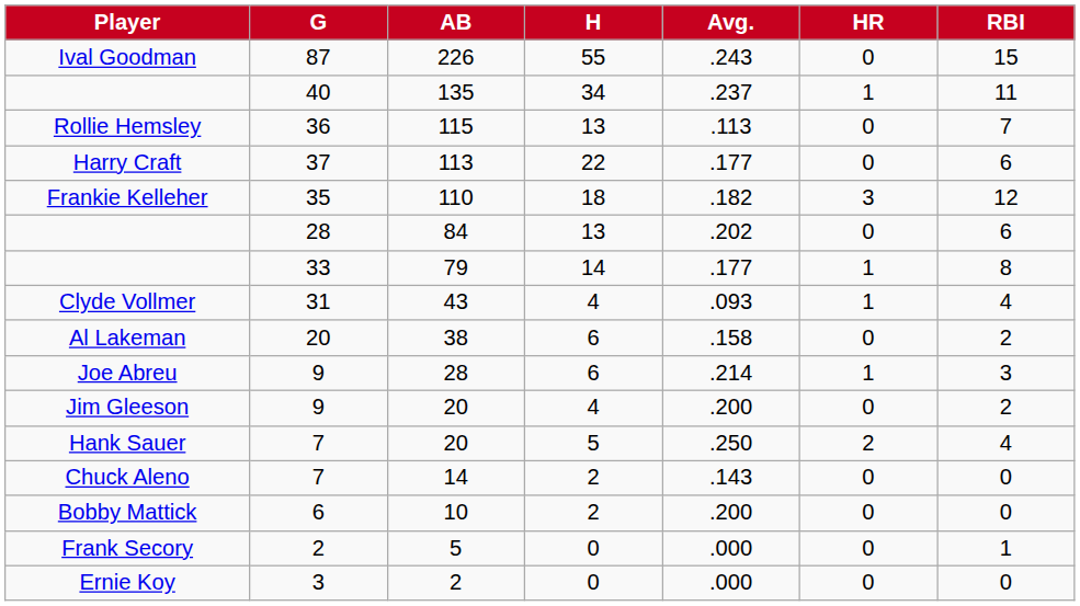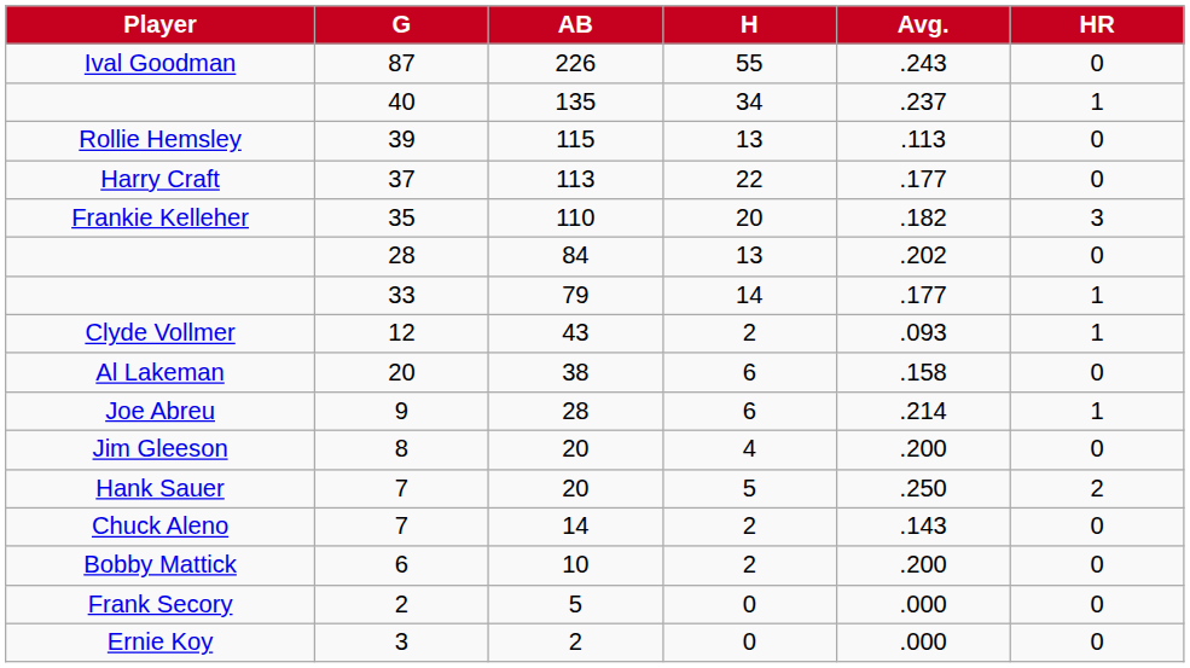 <table class="wikitable sortable">
 <tr>
 <th style="background:#C6011F;color:white;" width="16%">Player</th>
 <th style="background:#C6011F;color:white;" width="9%">G</th>
 <th style="background:#C6011F;color:white;" width="9%">AB</th>
 <th style="background:#C6011F;color:white;" width="9%">H</th>
 <th style="background:#C6011F;color:white;" width="9%">Avg.</th>
 <th style="background:#C6011F;color:white;" width="9%">HR</th>
-<th style="background:#C6011F;color:white;" width="9%">RBI</th>
 </tr>
 <tr align="center">
 <td><a href='#'>Ival Goodman</a></td>
 <td>87</td>
 <td>226</td>
 <td>55</td>
 <td>.243</td>
 <td>0</td>
-<td>15</td>
 </tr>
 <tr align="center">
 <td></td>
 <td>40</td>
 <td>135</td>
 <td>34</td>
 <td>.237</td>
 <td>1</td>
-<td>11</td>
 </tr>
 <tr align="center">
 <td><a href='#'>Rollie Hemsley</a></td>
-<td>36</td>
+<td>39</td>
 <td>115</td>
 <td>13</td>
 <td>.113</td>
 <td>0</td>
-<td>7</td>
 </tr>
 <tr align="center">
 <td><a href='#'>Harry Craft</a></td>
 <td>37</td>
 <td>113</td>
 <td>22</td>
 <td>.177</td>
 <td>0</td>
-<td>6</td>
 </tr>
 <tr align="center">
 <td><a href='#'>Frankie Kelleher</a></td>
 <td>35</td>
 <td>110</td>
-<td>18</td>
+<td>20</td>
 <td>.182</td>
 <td>3</td>
-<td>12</td>
 </tr>
 <tr align="center">
 <td></td>
 <td>28</td>
 <td>84</td>
 <td>13</td>
 <td>.202</td>
 <td>0</td>
-<td>6</td>
 </tr>
 <tr align="center">
 <td></td>
 <td>33</td>
 <td>79</td>
 <td>14</td>
 <td>.177</td>
 <td>1</td>
-<td>8</td>
 </tr>
 <tr align="center">
 <td><a href='#'>Clyde Vollmer</a></td>
-<td>31</td>
+<td>12</td>
 <td>43</td>
-<td>4</td>
+<td>2</td>
 <td>.093</td>
 <td>1</td>
-<td>4</td>
 </tr>
 <tr align="center">
 <td><a href='#'>Al Lakeman</a></td>
 <td>20</td>
 <td>38</td>
 <td>6</td>
 <td>.158</td>
 <td>0</td>
-<td>2</td>
 </tr>
 <tr align="center">
 <td><a href='#'>Joe Abreu</a></td>
 <td>9</td>
 <td>28</td>
 <td>6</td>
 <td>.214</td>
 <td>1</td>
-<td>3</td>
 </tr>
 <tr align="center">
 <td><a href='#'>Jim Gleeson</a></td>
-<td>9</td>
+<td>8</td>
 <td>20</td>
 <td>4</td>
 <td>.200</td>
 <td>0</td>
-<td>2</td>
 </tr>
 <tr align="center">
 <td><a href='#'>Hank Sauer</a></td>
 <td>7</td>
 <td>20</td>
 <td>5</td>
 <td>.250</td>
 <td>2</td>
-<td>4</td>
 </tr>
 <tr align="center">
 <td><a href='#'>Chuck Aleno</a></td>
 <td>7</td>
 <td>14</td>
 <td>2</td>
 <td>.143</td>
-<td>0</td>
 <td>0</td>
 </tr>
 <tr align="center">
 <td><a href='#'>Bobby Mattick</a></td>
 <td>6</td>
 <td>10</td>
 <td>2</td>
 <td>.200</td>
 <td>0</td>
-<td>0</td>
 </tr>
 <tr align="center">
 <td><a href='#'>Frank Secory</a></td>
 <td>2</td>
 <td>5</td>
 <td>0</td>
 <td>.000</td>
 <td>0</td>
-<td>1</td>
 </tr>
 <tr align="center">
 <td><a href='#'>Ernie Koy</a></td>
 <td>3</td>
 <td>2</td>
 <td>0</td>
 <td>.000</td>
 <td>0</td>
-<td>0</td>
 </tr>
 </table>
